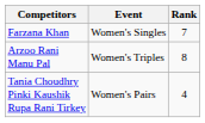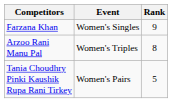 <table class="wikitable" style="font-size:90%">
 <tr>
 <th>Competitors</th>
 <th>Event</th>
 <th>Rank</th>
 </tr>
 <tr>
 <td><a href='#'>Farzana Khan</a></td>
 <td>Women's Singles</td>
-<td align=center>7</td>
+<td align=center>9</td>
 </tr>
 <tr>
 <td><a href='#'>Arzoo Rani</a><br><a href='#'>Manu Pal</a></td>
 <td>Women's Triples</td>
 <td align=center>8</td>
 </tr>
 <tr>
 <td><a href='#'>Tania Choudhry</a><br><a href='#'>Pinki Kaushik</a><br><a href='#'>Rupa Rani Tirkey</a></td>
 <td>Women's Pairs</td>
-<td style="text-align:center;">4</td>
+<td style="text-align:center;">5</td>
 </tr>
 </table>
